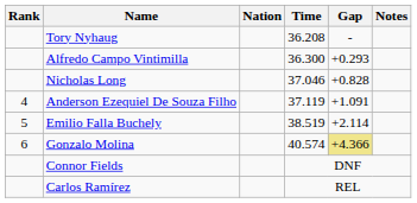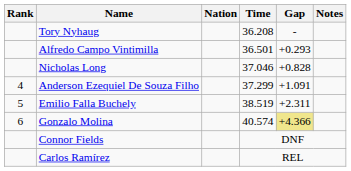 <table class="wikitable sortable" style="text-align:center">
 <tr>
 <th>Rank</th>
 <th>Name</th>
 <th>Nation</th>
 <th>Time</th>
 <th>Gap</th>
 <th>Notes</th>
 </tr>
 <tr>
 <td></td>
 <td align=left><a href='#'>Tory Nyhaug</a></td>
 <td align=left></td>
 <td>36.208</td>
 <td>-</td>
 <td></td>
 </tr>
 <tr>
 <td></td>
 <td align=left><a href='#'>Alfredo Campo Vintimilla</a></td>
 <td align=left></td>
-<td>36.300</td>
+<td>36.501</td>
 <td>+0.293</td>
 <td></td>
 </tr>
 <tr>
 <td></td>
 <td align=left><a href='#'>Nicholas Long</a></td>
 <td align=left></td>
 <td>37.046</td>
 <td>+0.828</td>
 <td></td>
 </tr>
 <tr>
 <td>4</td>
 <td align=left><a href='#'>Anderson Ezequiel De Souza Filho</a></td>
 <td align=left></td>
-<td>37.119</td>
+<td>37.299</td>
 <td>+1.091</td>
 <td></td>
 </tr>
 <tr>
 <td>5</td>
 <td align=left><a href='#'>Emilio Falla Buchely</a></td>
 <td align=left></td>
 <td>38.519</td>
-<td>+2.114</td>
+<td>+2.311</td>
 <td></td>
 </tr>
 <tr>
 <td>6</td>
 <td align=left><a href='#'>Gonzalo Molina</a></td>
 <td align=left></td>
 <td>40.574</td>
 <td style="background: khaki;">+4.366</td>
 <td></td>
 </tr>
 <tr>
 <td></td>
 <td align=left><a href='#'>Connor Fields</a></td>
 <td align=left></td>
 <td colspan=3>DNF</td>
 </tr>
 <tr>
 <td></td>
 <td align=left><a href='#'>Carlos Ramírez</a></td>
 <td align=left></td>
 <td colspan=3>REL</td>
 </tr>
 </table>
